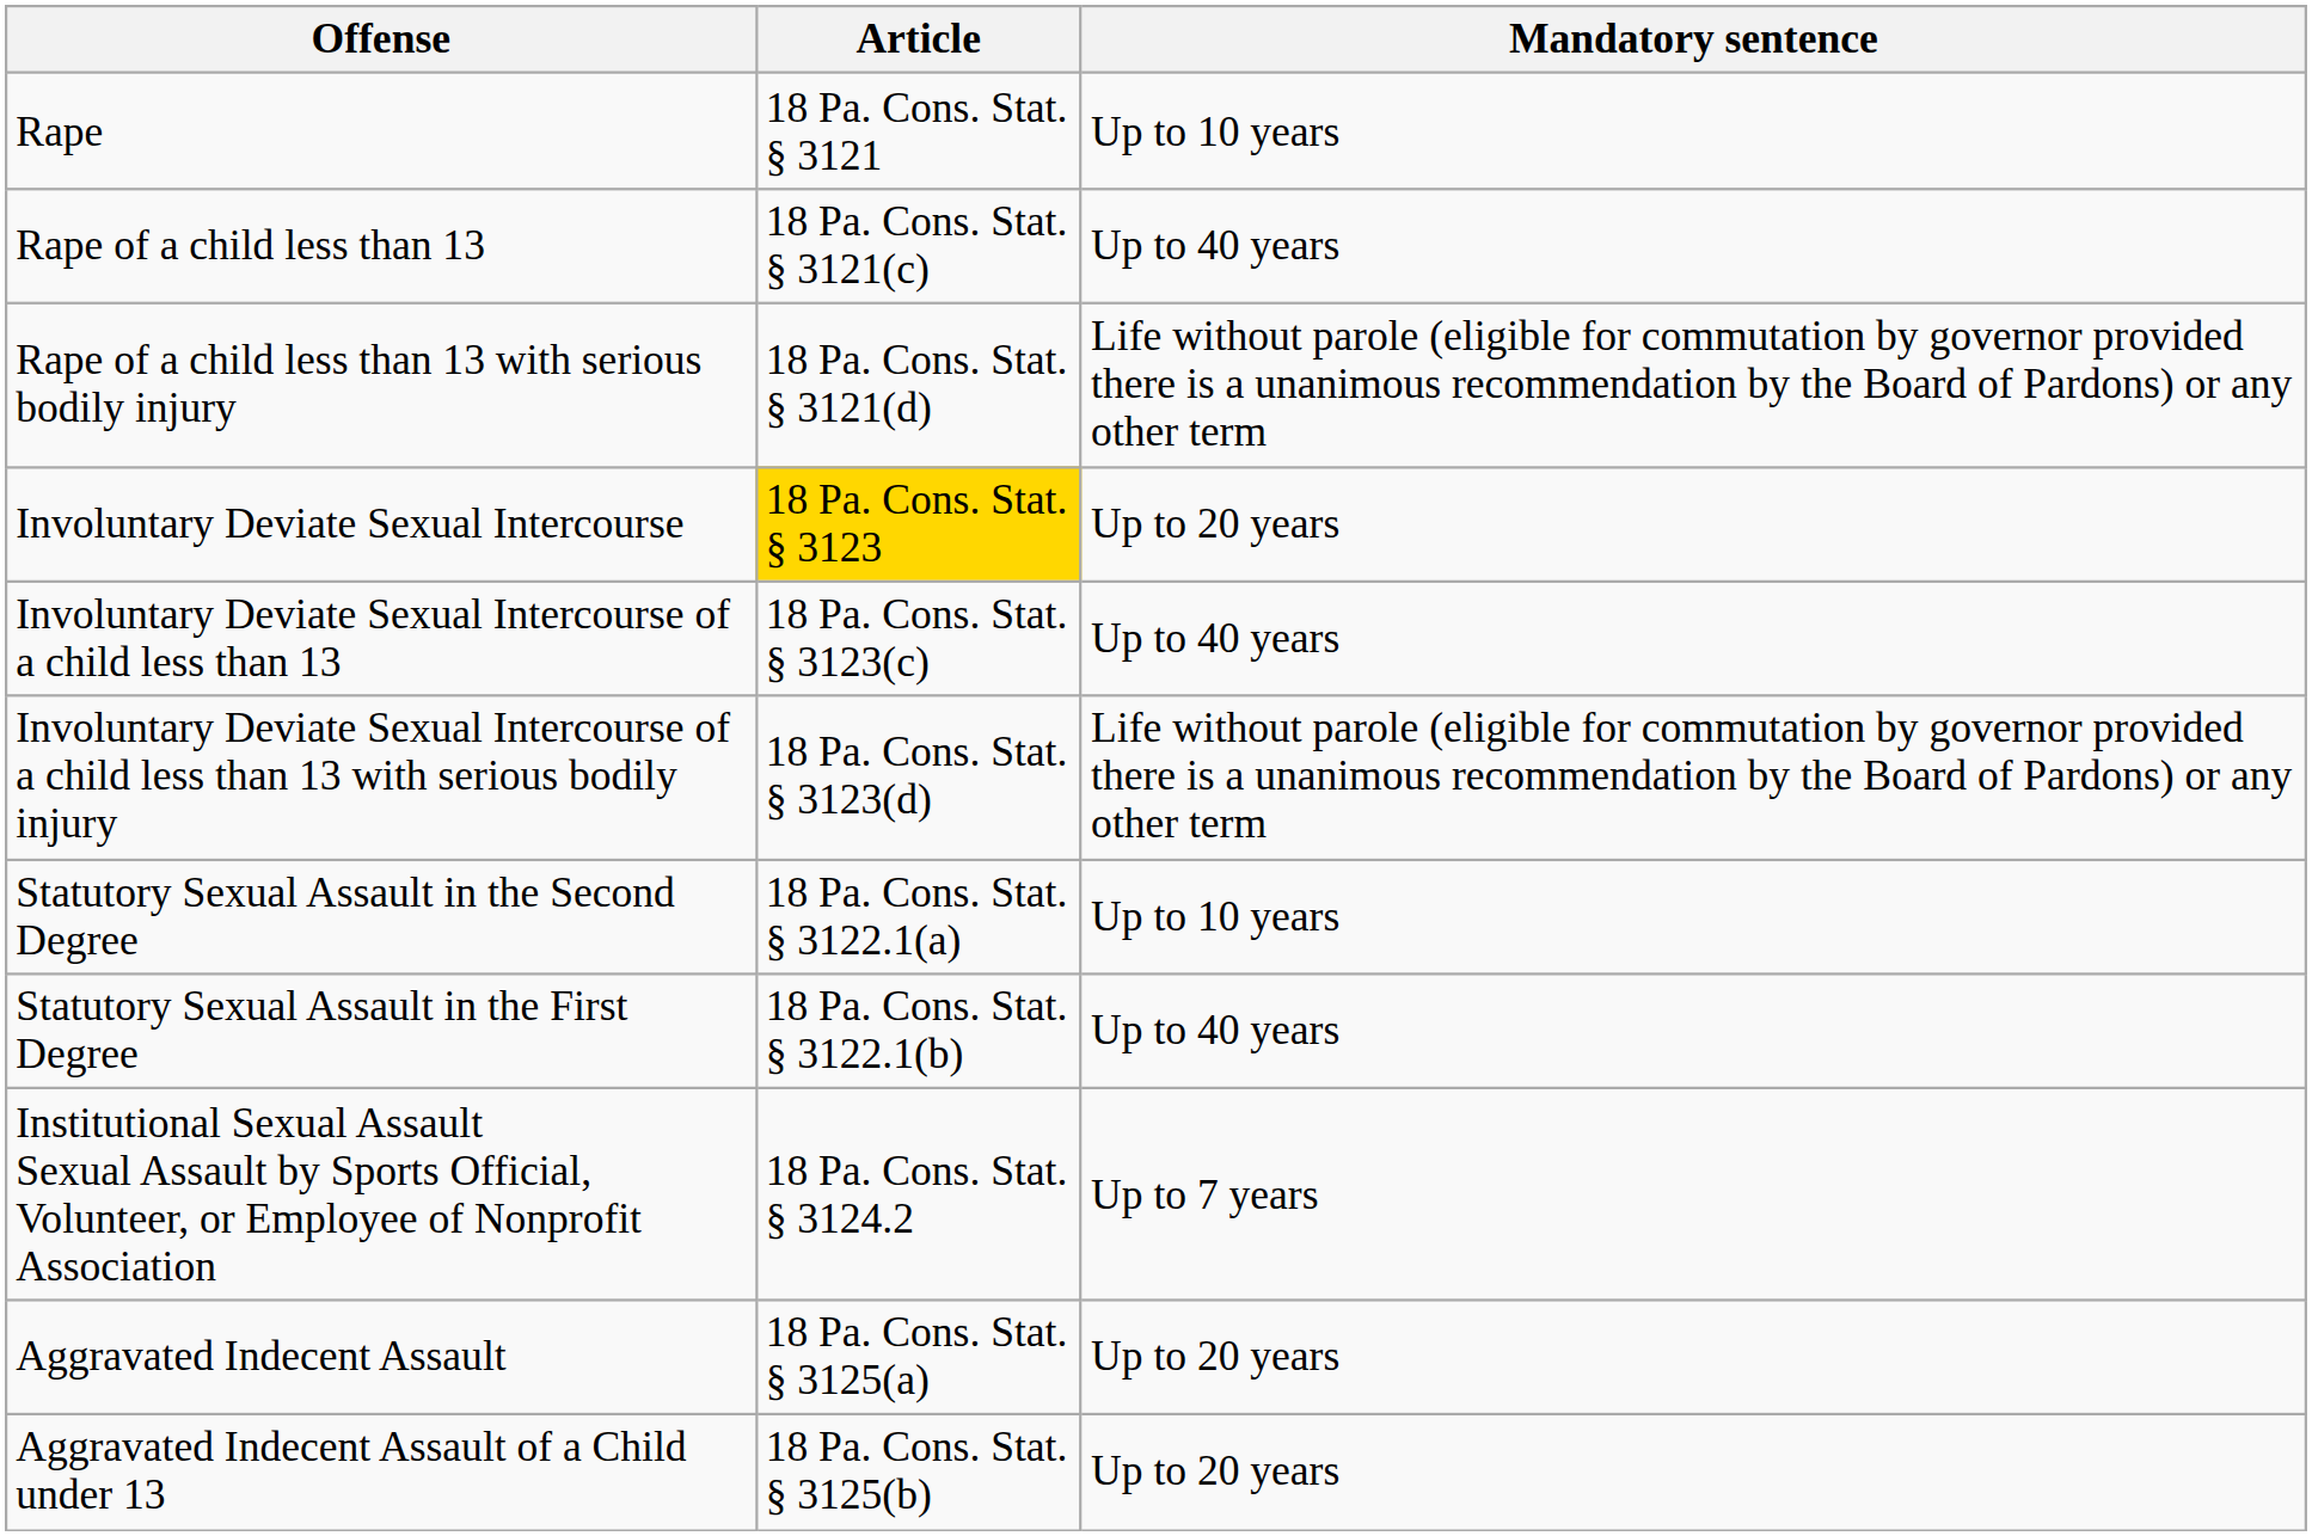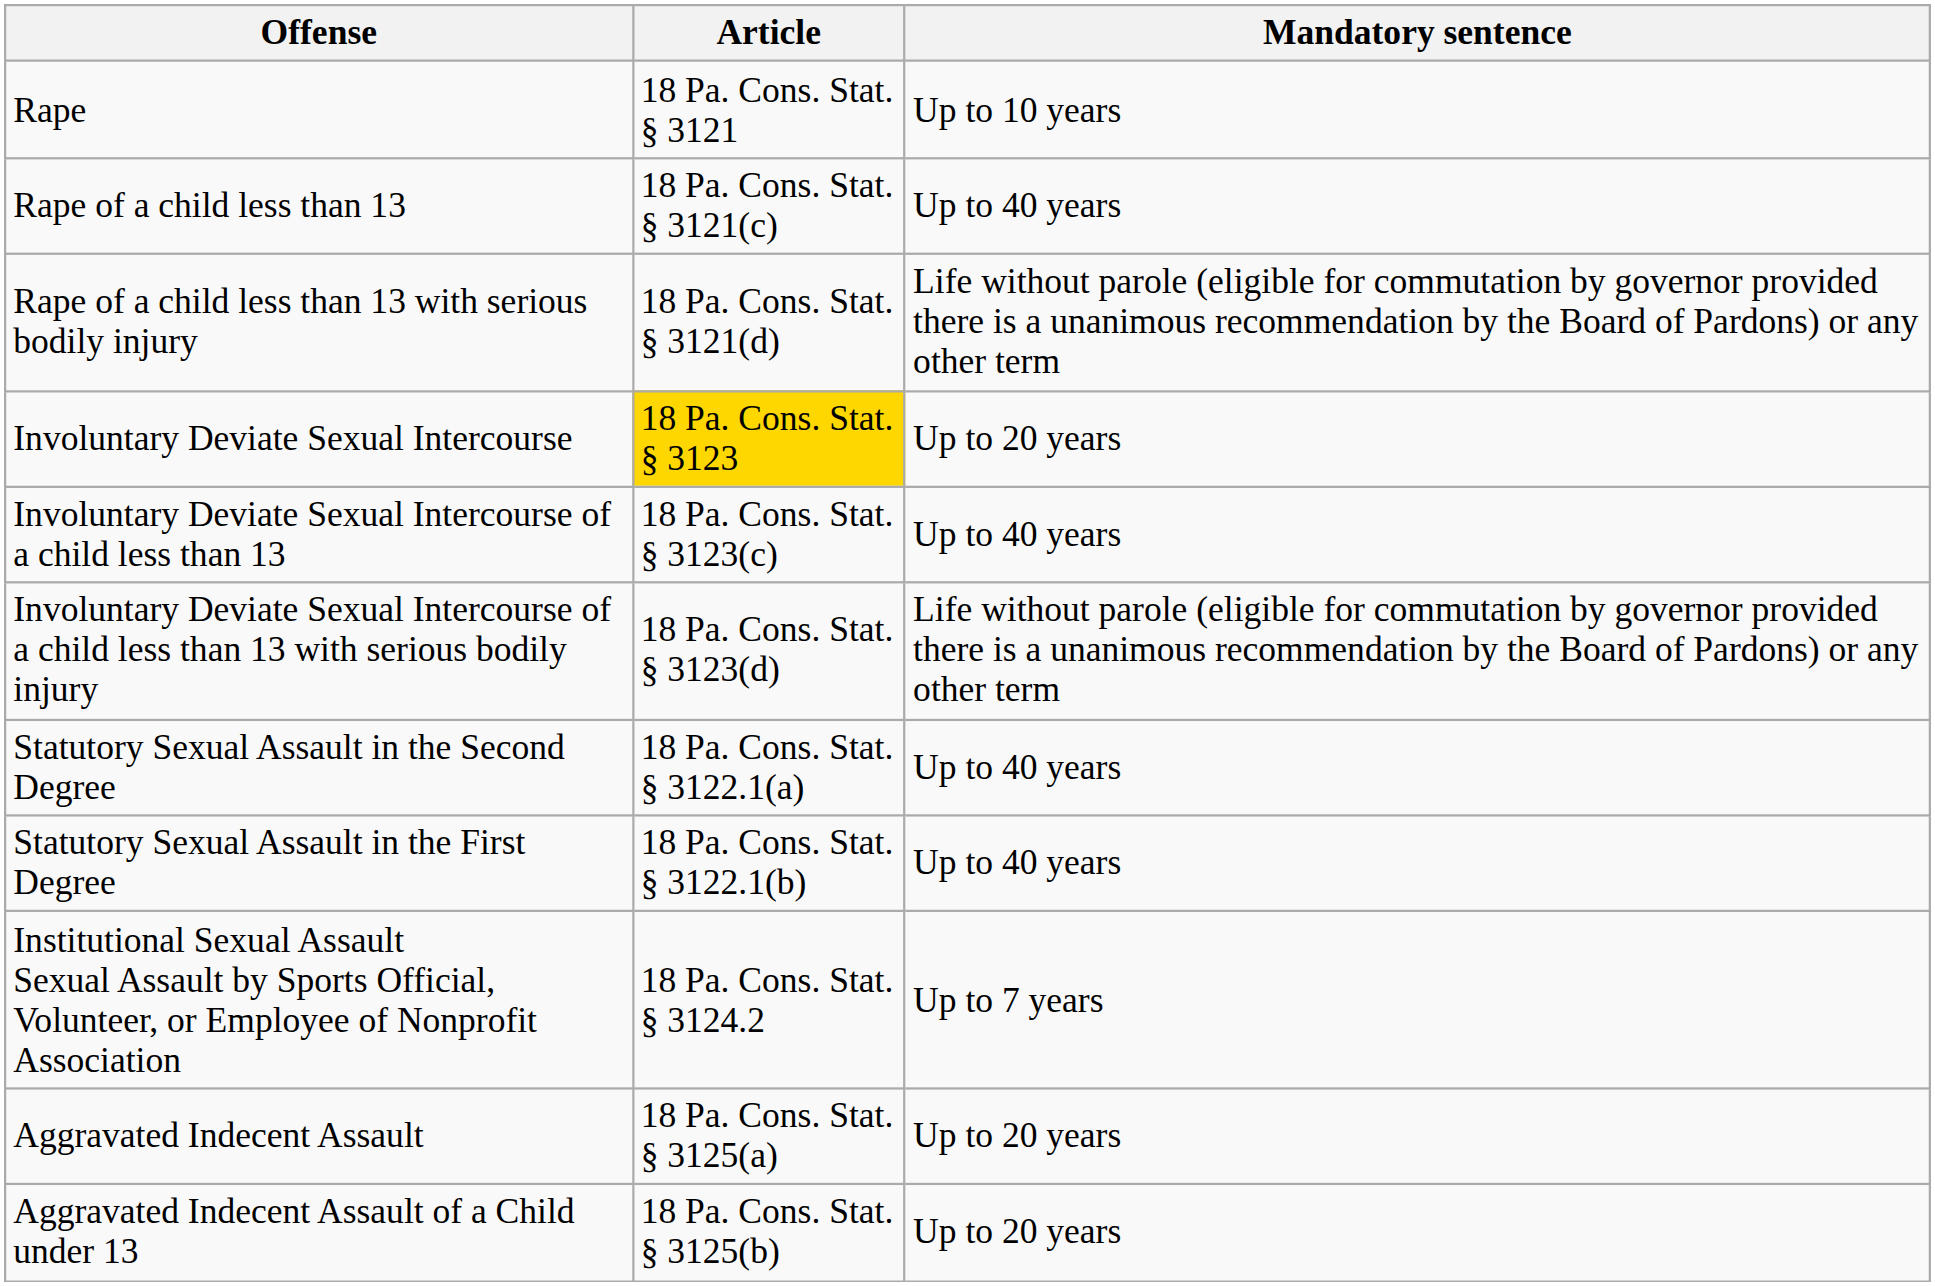 <table class="wikitable">
 <tr>
 <th>Offense</th>
 <th>Article</th>
 <th>Mandatory sentence</th>
 </tr>
 <tr>
 <td>Rape</td>
 <td>18 Pa. Cons. Stat. § 3121</td>
 <td>Up to 10 years</td>
 </tr>
 <tr>
 <td>Rape of a child less than 13</td>
 <td>18 Pa. Cons. Stat. § 3121(c)</td>
 <td>Up to 40 years</td>
 </tr>
 <tr>
 <td>Rape of a child less than 13 with serious bodily injury</td>
 <td>18 Pa. Cons. Stat. § 3121(d)</td>
 <td>Life without parole (eligible for commutation by governor provided there is a unanimous recommendation by the Board of Pardons) or any other term</td>
 </tr>
 <tr>
 <td>Involuntary Deviate Sexual Intercourse</td>
 <td style="background: gold;">18 Pa. Cons. Stat. § 3123</td>
 <td>Up to 20 years</td>
 </tr>
 <tr>
 <td>Involuntary Deviate Sexual Intercourse of a child less than 13</td>
 <td>18 Pa. Cons. Stat. § 3123(c)</td>
 <td>Up to 40 years</td>
 </tr>
 <tr>
 <td>Involuntary Deviate Sexual Intercourse of a child less than 13 with serious bodily injury</td>
 <td>18 Pa. Cons. Stat. § 3123(d)</td>
 <td>Life without parole (eligible for commutation by governor provided there is a unanimous recommendation by the Board of Pardons) or any other term</td>
 </tr>
 <tr>
 <td>Statutory Sexual Assault in the Second Degree</td>
 <td>18 Pa. Cons. Stat. § 3122.1(a)</td>
-<td>Up to 10 years</td>
+<td>Up to 40 years</td>
 </tr>
 <tr>
 <td>Statutory Sexual Assault in the First Degree</td>
 <td>18 Pa. Cons. Stat. § 3122.1(b)</td>
 <td>Up to 40 years</td>
 </tr>
 <tr>
 <td>Institutional Sexual Assault<br>Sexual Assault by Sports Official, Volunteer, or Employee of Nonprofit Association</td>
 <td>18 Pa. Cons. Stat. § 3124.2</td>
 <td>Up to 7 years</td>
 </tr>
 <tr>
 <td>Aggravated Indecent Assault</td>
 <td>18 Pa. Cons. Stat. § 3125(a)</td>
 <td>Up to 20 years</td>
 </tr>
 <tr>
 <td>Aggravated Indecent Assault of a Child under 13</td>
 <td>18 Pa. Cons. Stat. § 3125(b)</td>
 <td>Up to 20 years</td>
 </tr>
 </table>
